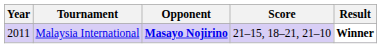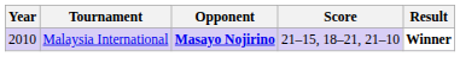 <table class="sortable wikitable" style="font-size: 90%;">
 <tr>
 <th>Year</th>
 <th>Tournament</th>
 <th>Opponent</th>
 <th>Score</th>
 <th>Result</th>
 </tr>
 <tr style="background:#D8CEF6">
-<td align="center">2011</td>
+<td align="center">2010</td>
 <td align="left"><a href='#'>Malaysia International</a></td>
 <td align="left"><strong> <a href='#'>Masayo Nojirino</a></strong></td>
 <td align="left">21–15, 18–21, 21–10</td>
 <td style="text-align:left; background:white"> <strong>Winner</strong></td>
 </tr>
 </table>
